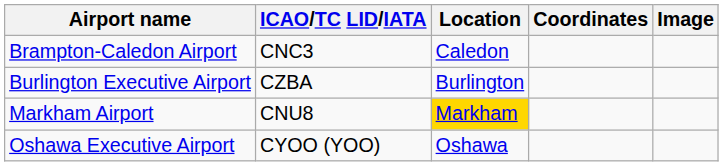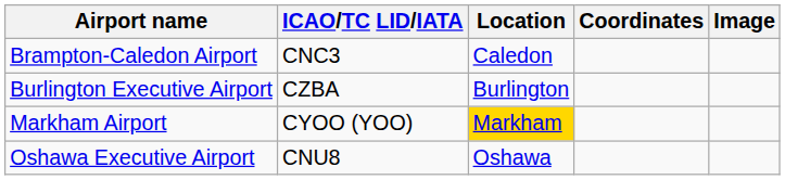 <table class="wikitable sortable" style="width:auto;">
 <tr>
 <th width="*">Airport name</th>
 <th width="*"><a href='#'>ICAO</a>/<a href='#'>TC</a> <a href='#'>LID</a>/<a href='#'>IATA</a></th>
 <th width="*">Location</th>
 <th width="*">Coordinates</th>
 <th width="*">Image</th>
 </tr>
 <tr>
 <td><a href='#'>Brampton-Caledon Airport</a></td>
 <td>CNC3</td>
 <td><a href='#'>Caledon</a></td>
 <td></td>
 <td></td>
 </tr>
 <tr>
 <td><a href='#'>Burlington Executive Airport</a></td>
 <td>CZBA</td>
 <td><a href='#'>Burlington</a></td>
 <td></td>
 <td></td>
 </tr>
 <tr>
 <td><a href='#'>Markham Airport</a></td>
-<td>CNU8</td>
+<td>CYOO (YOO)</td>
 <td style="background: gold;"><a href='#'>Markham</a></td>
 <td></td>
 <td></td>
 </tr>
 <tr>
 <td><a href='#'>Oshawa Executive Airport</a></td>
-<td>CYOO (YOO)</td>
+<td>CNU8</td>
 <td><a href='#'>Oshawa</a></td>
 <td></td>
 <td></td>
 </tr>
 </table>
